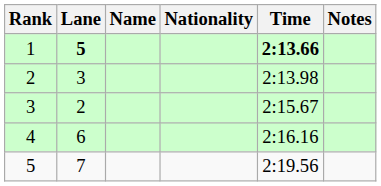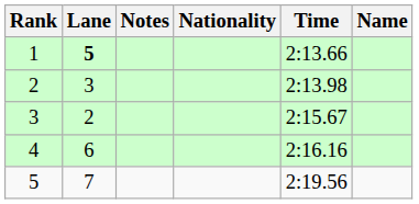 <table class="wikitable sortable" style="text-align:center">
 <tr>
 <th>Rank</th>
 <th>Lane</th>
-<th>Name</th>
+<th>Notes</th>
 <th>Nationality</th>
 <th>Time</th>
-<th>Notes</th>
+<th>Name</th>
 </tr>
 <tr bgcolor=ccffcc>
 <td>1</td>
 <td><strong>5</strong></td>
+<td><strong></strong></td>
 <td align=left></td>
+<td>2:13.66</td>
 <td align=left></td>
-<td><strong>2:13.66</strong></td>
-<td><strong></strong></td>
 </tr>
 <tr bgcolor=ccffcc>
 <td>2</td>
 <td>3</td>
-<td align=left></td>
+<td><strong></strong></td>
 <td align=left></td>
 <td>2:13.98</td>
-<td><strong></strong></td>
+<td align=left></td>
 </tr>
 <tr bgcolor=ccffcc>
 <td>3</td>
 <td>2</td>
-<td align=left></td>
+<td><strong></strong></td>
 <td align=left></td>
 <td>2:15.67</td>
-<td><strong></strong></td>
+<td align=left></td>
 </tr>
 <tr bgcolor=ccffcc>
 <td>4</td>
 <td>6</td>
-<td align=left></td>
+<td><strong></strong></td>
 <td align=left></td>
 <td>2:16.16</td>
-<td><strong></strong></td>
+<td align=left></td>
 </tr>
 <tr>
 <td>5</td>
 <td>7</td>
-<td align=left></td>
+<td></td>
 <td align=left></td>
 <td>2:19.56</td>
-<td></td>
+<td align=left></td>
 </tr>
 </table>
